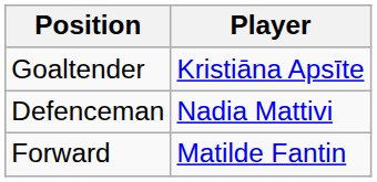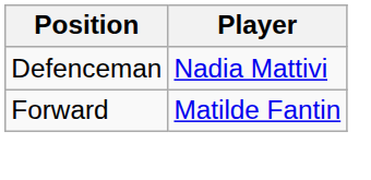 <table class="wikitable">
 <tr>
 <th>Position</th>
 <th>Player</th>
-</tr>
-<tr>
-<td>Goaltender</td>
-<td> <a href='#'>Kristiāna Apsīte</a></td>
 </tr>
 <tr>
 <td>Defenceman</td>
 <td> <a href='#'>Nadia Mattivi</a></td>
 </tr>
 <tr>
 <td>Forward</td>
 <td> <a href='#'>Matilde Fantin</a></td>
 </tr>
 </table>
